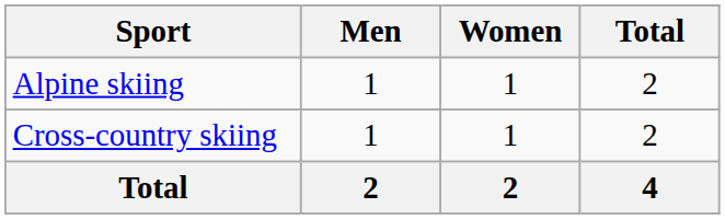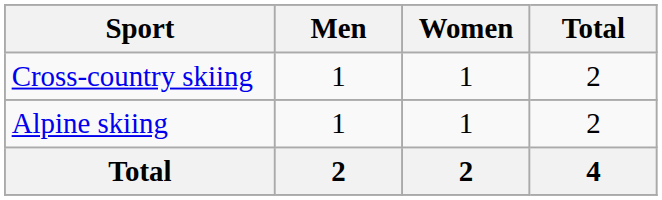 <table class="wikitable" style="text-align:center; font-size: 95%">
 <tr>
 <th width=135>Sport</th>
 <th width=60>Men</th>
 <th width=60>Women</th>
 <th width=60>Total</th>
 </tr>
 <tr>
-<td align=left><a href='#'>Alpine skiing</a></td>
+<td align=left><a href='#'>Cross-country skiing</a></td>
 <td>1</td>
 <td>1</td>
 <td>2</td>
 </tr>
 <tr>
-<td align=left><a href='#'>Cross-country skiing</a></td>
+<td align=left><a href='#'>Alpine skiing</a></td>
 <td>1</td>
 <td>1</td>
 <td>2</td>
 </tr>
 <tr>
 <th>Total</th>
 <th>2</th>
 <th>2</th>
 <th>4</th>
 </tr>
 </table>
